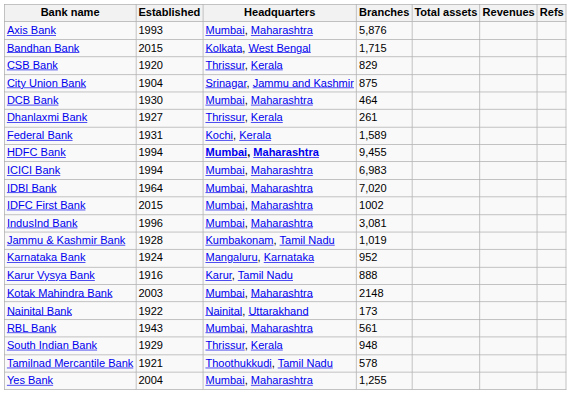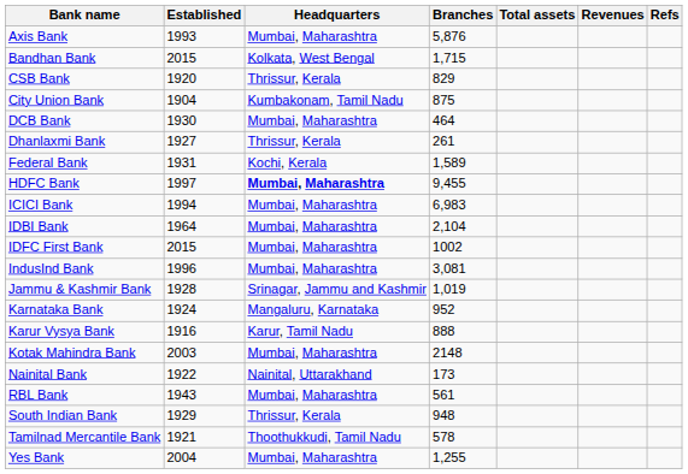 <table class="wikitable sortable style="font-size: 90%;">
 <tr>
 <th>Bank name</th>
 <th>Established</th>
 <th>Headquarters</th>
 <th>Branches</th>
 <th>Total assets</th>
 <th>Revenues</th>
 <th class="unsortable">Refs</th>
 </tr>
 <tr>
 <td><a href='#'>Axis Bank</a></td>
 <td>1993</td>
 <td><a href='#'>Mumbai</a>, <a href='#'>Maharashtra</a></td>
 <td>5,876</td>
 <td></td>
 <td></td>
 <td></td>
 </tr>
 <tr>
 <td><a href='#'>Bandhan Bank</a></td>
 <td>2015</td>
 <td><a href='#'>Kolkata</a>, <a href='#'>West Bengal</a></td>
 <td>1,715</td>
 <td></td>
 <td></td>
 <td></td>
 </tr>
 <tr>
 <td><a href='#'>CSB Bank</a></td>
 <td>1920</td>
 <td><a href='#'>Thrissur</a>, <a href='#'>Kerala</a></td>
 <td>829</td>
 <td></td>
 <td></td>
 <td></td>
 </tr>
 <tr>
 <td><a href='#'>City Union Bank</a></td>
 <td>1904</td>
-<td><a href='#'>Srinagar</a>, <a href='#'>Jammu and Kashmir</a></td>
+<td><a href='#'>Kumbakonam</a>, <a href='#'>Tamil Nadu</a></td>
 <td>875</td>
 <td></td>
 <td></td>
 <td></td>
 </tr>
 <tr>
 <td><a href='#'>DCB Bank</a></td>
 <td>1930</td>
 <td><a href='#'>Mumbai</a>, <a href='#'>Maharashtra</a></td>
 <td>464</td>
 <td></td>
 <td></td>
 <td></td>
 </tr>
 <tr>
 <td><a href='#'>Dhanlaxmi Bank</a></td>
 <td>1927</td>
 <td><a href='#'>Thrissur</a>, <a href='#'>Kerala</a></td>
 <td>261</td>
 <td></td>
 <td></td>
 <td></td>
 </tr>
 <tr>
 <td><a href='#'>Federal Bank</a></td>
 <td>1931</td>
 <td><a href='#'>Kochi</a>, <a href='#'>Kerala</a></td>
 <td>1,589</td>
 <td></td>
 <td></td>
 <td></td>
 </tr>
 <tr>
 <td><a href='#'>HDFC Bank</a></td>
-<td>1994</td>
+<td>1997</td>
 <td><strong><a href='#'>Mumbai</a>, <a href='#'>Maharashtra</a></strong></td>
 <td>9,455</td>
 <td></td>
 <td></td>
 <td></td>
 </tr>
 <tr>
 <td><a href='#'>ICICI Bank</a></td>
 <td>1994</td>
 <td><a href='#'>Mumbai</a>, <a href='#'>Maharashtra</a></td>
 <td>6,983</td>
 <td></td>
 <td></td>
 <td></td>
 </tr>
 <tr>
 <td><a href='#'>IDBI Bank</a></td>
 <td>1964</td>
 <td><a href='#'>Mumbai</a>, <a href='#'>Maharashtra</a></td>
-<td>7,020</td>
+<td>2,104</td>
 <td></td>
 <td></td>
 <td></td>
 </tr>
 <tr>
 <td><a href='#'>IDFC First Bank</a></td>
 <td>2015</td>
 <td><a href='#'>Mumbai</a>, <a href='#'>Maharashtra</a></td>
 <td>1002</td>
 <td></td>
 <td></td>
 <td></td>
 </tr>
 <tr>
 <td><a href='#'>IndusInd Bank</a></td>
 <td>1996</td>
 <td><a href='#'>Mumbai</a>, <a href='#'>Maharashtra</a></td>
 <td>3,081</td>
 <td></td>
 <td></td>
 <td></td>
 </tr>
 <tr>
 <td><a href='#'>Jammu & Kashmir Bank</a></td>
 <td>1928</td>
-<td><a href='#'>Kumbakonam</a>, <a href='#'>Tamil Nadu</a></td>
+<td><a href='#'>Srinagar</a>, <a href='#'>Jammu and Kashmir</a></td>
 <td>1,019</td>
 <td></td>
 <td></td>
 <td></td>
 </tr>
 <tr>
 <td><a href='#'>Karnataka Bank</a></td>
 <td>1924</td>
 <td><a href='#'>Mangaluru</a>, <a href='#'>Karnataka</a></td>
 <td>952</td>
 <td></td>
 <td></td>
 <td></td>
 </tr>
 <tr>
 <td><a href='#'>Karur Vysya Bank</a></td>
 <td>1916</td>
 <td><a href='#'>Karur</a>, <a href='#'>Tamil Nadu</a></td>
 <td>888</td>
 <td></td>
 <td></td>
 <td></td>
 </tr>
 <tr>
 <td><a href='#'>Kotak Mahindra Bank</a></td>
 <td>2003</td>
 <td><a href='#'>Mumbai</a>, <a href='#'>Maharashtra</a></td>
 <td>2148</td>
 <td></td>
 <td></td>
 <td></td>
 </tr>
 <tr>
 <td><a href='#'>Nainital Bank</a></td>
 <td>1922</td>
 <td><a href='#'>Nainital</a>, <a href='#'>Uttarakhand</a></td>
 <td>173</td>
 <td></td>
 <td></td>
 <td></td>
 </tr>
 <tr>
 <td><a href='#'>RBL Bank</a></td>
 <td>1943</td>
 <td><a href='#'>Mumbai</a>, <a href='#'>Maharashtra</a></td>
 <td>561</td>
 <td></td>
 <td></td>
 <td></td>
 </tr>
 <tr>
 <td><a href='#'>South Indian Bank</a></td>
 <td>1929</td>
 <td><a href='#'>Thrissur</a>, <a href='#'>Kerala</a></td>
 <td>948</td>
 <td></td>
 <td></td>
 <td></td>
 </tr>
 <tr>
 <td><a href='#'>Tamilnad Mercantile Bank</a></td>
 <td>1921</td>
 <td><a href='#'>Thoothukkudi</a>, <a href='#'>Tamil Nadu</a></td>
 <td>578</td>
 <td></td>
 <td></td>
 <td></td>
 </tr>
 <tr>
 <td><a href='#'>Yes Bank</a></td>
 <td>2004</td>
 <td><a href='#'>Mumbai</a>, <a href='#'>Maharashtra</a></td>
 <td>1,255</td>
 <td></td>
 <td></td>
 <td></td>
 </tr>
 </table>
